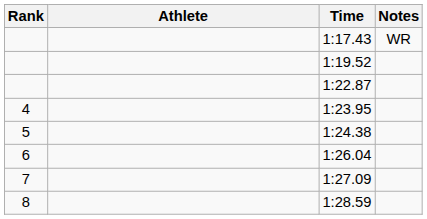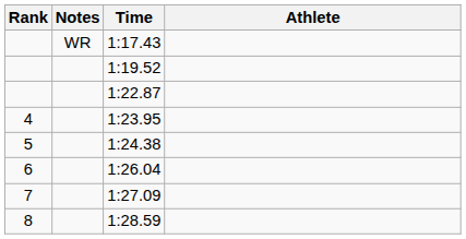 <table class="wikitable" style="text-align:center">
 <tr>
 <th>Rank</th>
+<th>Notes</th>
+<th>Time</th>
 <th Style="width:18em">Athlete</th>
-<th>Time</th>
-<th>Notes</th>
 </tr>
 <tr>
 <td></td>
+<td>WR</td>
+<td>1:17.43</td>
 <td style="text-align:left"></td>
-<td>1:17.43</td>
-<td>WR</td>
 </tr>
 <tr>
 <td></td>
+<td></td>
+<td>1:19.52</td>
 <td style="text-align:left"></td>
-<td>1:19.52</td>
-<td></td>
 </tr>
 <tr>
 <td></td>
+<td></td>
+<td>1:22.87</td>
 <td style="text-align:left"></td>
-<td>1:22.87</td>
-<td></td>
 </tr>
 <tr>
 <td>4</td>
+<td></td>
+<td>1:23.95</td>
 <td style="text-align:left"></td>
-<td>1:23.95</td>
-<td></td>
 </tr>
 <tr>
 <td>5</td>
+<td></td>
+<td>1:24.38</td>
 <td style="text-align:left"></td>
-<td>1:24.38</td>
-<td></td>
 </tr>
 <tr>
 <td>6</td>
+<td></td>
+<td>1:26.04</td>
 <td style="text-align:left"></td>
-<td>1:26.04</td>
-<td></td>
 </tr>
 <tr>
 <td>7</td>
+<td></td>
+<td>1:27.09</td>
 <td style="text-align:left"></td>
-<td>1:27.09</td>
-<td></td>
 </tr>
 <tr>
 <td>8</td>
+<td></td>
+<td>1:28.59</td>
 <td style="text-align:left"></td>
-<td>1:28.59</td>
-<td></td>
 </tr>
 </table>
